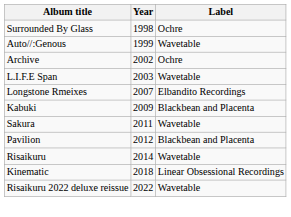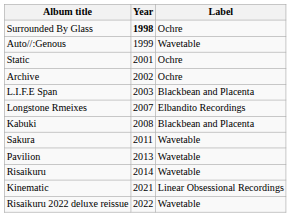 <table class="wikitable">
 <tr>
 <th>Album title</th>
 <th>Year</th>
 <th>Label</th>
 </tr>
 <tr>
 <td>Surrounded By Glass</td>
-<td>1998</td>
+<td><strong>1998</strong></td>
 <td>Ochre</td>
 </tr>
 <tr>
 <td>Auto//:Genous</td>
 <td>1999</td>
 <td>Wavetable</td>
+</tr>
+<tr>
+<td>Static</td>
+<td>2001</td>
+<td>Ochre</td>
 </tr>
 <tr>
 <td>Archive</td>
 <td>2002</td>
 <td>Ochre</td>
 </tr>
 <tr>
 <td>L.I.F.E Span</td>
 <td>2003</td>
-<td>Wavetable</td>
+<td>Blackbean and Placenta</td>
 </tr>
 <tr>
 <td>Longstone Rmeixes</td>
 <td>2007</td>
 <td>Elbandito Recordings</td>
 </tr>
 <tr>
 <td>Kabuki</td>
-<td>2009</td>
+<td>2008</td>
 <td>Blackbean and Placenta</td>
 </tr>
 <tr>
 <td>Sakura</td>
 <td>2011</td>
 <td>Wavetable</td>
 </tr>
 <tr>
 <td>Pavilion</td>
-<td>2012</td>
-<td>Blackbean and Placenta</td>
+<td>2013</td>
+<td>Wavetable</td>
 </tr>
 <tr>
 <td>Risaikuru</td>
 <td>2014</td>
 <td>Wavetable</td>
 </tr>
 <tr>
 <td>Kinematic</td>
-<td>2018</td>
+<td>2021</td>
 <td>Linear Obsessional Recordings</td>
 </tr>
 <tr>
 <td>Risaikuru 2022 deluxe reissue</td>
 <td>2022</td>
 <td>Wavetable</td>
 </tr>
 </table>
